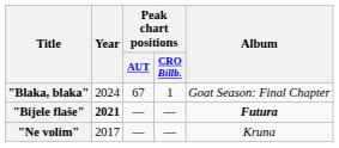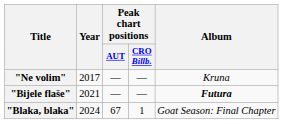 <table class="wikitable plainrowheaders" style="text-align:center;">
 <tr>
 <th scope="col" rowspan="2">Title</th>
 <th scope="col" rowspan="2">Year</th>
 <th scope="col" colspan="2">Peak chart positions</th>
 <th scope="col" rowspan="2">Album</th>
 </tr>
 <tr>
 <th style="width:2.5em; font-size:85%"><a href='#'>AUT</a><br></th>
 <th style="width:2.5em; font-size:85%"><a href='#'>CRO<br><em>Billb.</em></a><br></th>
 </tr>
 <tr>
+<th scope="row">"Ne volim"<br></th>
+<td>2017</td>
+<td>—</td>
+<td>—</td>
+<td><em>Kruna</em></td>
+</tr>
+<tr>
+<th scope="row">"Bijele flaše"<br></th>
+<td>2021</td>
+<td>—</td>
+<td>—</td>
+<td><strong><em>Futura</em></strong></td>
+</tr>
+<tr>
 <th scope="row">"Blaka, blaka"<br></th>
 <td>2024</td>
 <td>67</td>
 <td>1</td>
 <td><em>Goat Season: Final Chapter</em></td>
 </tr>
-<tr>
-<th scope="row">"Bijele flaše"<br></th>
-<td><strong>2021</strong></td>
-<td>—</td>
-<td>—</td>
-<td><strong><em>Futura</em></strong></td>
-</tr>
-<tr>
-<th scope="row">"Ne volim"<br></th>
-<td>2017</td>
-<td>—</td>
-<td>—</td>
-<td><em>Kruna</em></td>
-</tr>
 </table>
